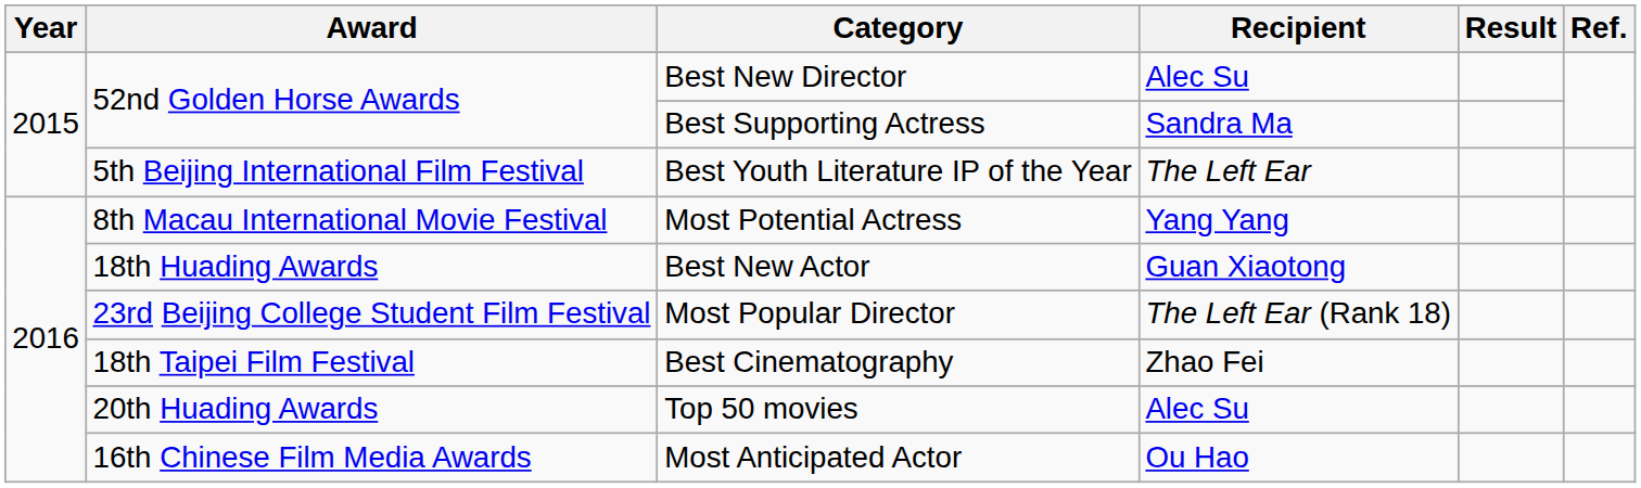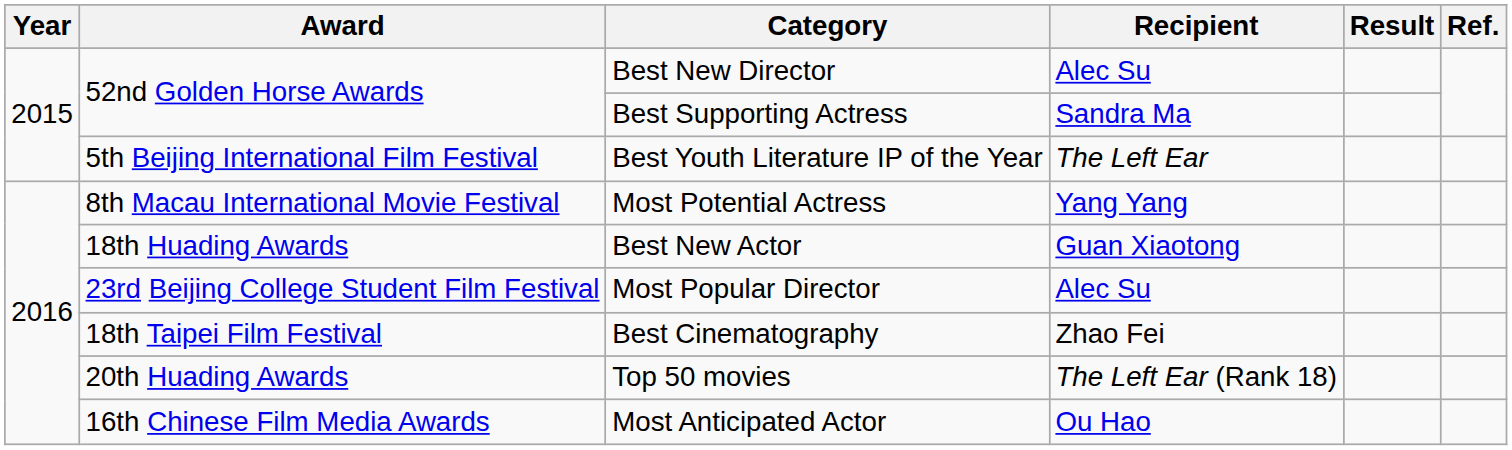 <table class="wikitable">
 <tr>
 <th>Year</th>
 <th>Award</th>
 <th>Category</th>
 <th>Recipient</th>
 <th>Result</th>
 <th>Ref.</th>
 </tr>
 <tr>
 <td rowspan=3>2015</td>
 <td rowspan=2>52nd <a href='#'>Golden Horse Awards</a></td>
 <td>Best New Director</td>
 <td><a href='#'>Alec Su</a></td>
 <td></td>
 <td rowspan=2></td>
 </tr>
 <tr>
 <td>Best Supporting Actress</td>
 <td><a href='#'>Sandra Ma</a></td>
 <td></td>
 </tr>
 <tr>
 <td>5th <a href='#'>Beijing International Film Festival</a></td>
 <td>Best Youth Literature IP of the Year</td>
 <td><em>The Left Ear</em></td>
 <td></td>
 <td></td>
 </tr>
 <tr>
 <td rowspan=6>2016</td>
 <td>8th <a href='#'>Macau International Movie Festival</a></td>
 <td>Most Potential Actress</td>
 <td><a href='#'>Yang Yang</a></td>
 <td></td>
 <td></td>
 </tr>
 <tr>
 <td>18th <a href='#'>Huading Awards</a></td>
 <td>Best New Actor</td>
 <td><a href='#'>Guan Xiaotong</a></td>
 <td></td>
 <td></td>
 </tr>
 <tr>
 <td><a href='#'>23rd</a> <a href='#'>Beijing College Student Film Festival</a></td>
 <td>Most Popular Director</td>
-<td><em>The Left Ear</em> (Rank 18)</td>
+<td><a href='#'>Alec Su</a></td>
 <td></td>
 <td></td>
 </tr>
 <tr>
 <td>18th <a href='#'>Taipei Film Festival</a></td>
 <td>Best Cinematography</td>
 <td>Zhao Fei</td>
 <td></td>
 <td></td>
 </tr>
 <tr>
 <td>20th <a href='#'>Huading Awards</a></td>
 <td>Top 50 movies</td>
-<td><a href='#'>Alec Su</a></td>
+<td><em>The Left Ear</em> (Rank 18)</td>
 <td></td>
 <td></td>
 </tr>
 <tr>
 <td>16th <a href='#'>Chinese Film Media Awards</a></td>
 <td>Most Anticipated Actor</td>
 <td><a href='#'>Ou Hao</a></td>
 <td></td>
 <td></td>
 </tr>
 </table>
